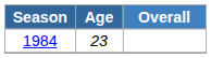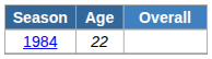 <table class="wikitable" style="font-size:95%; text-align:center; border:grey solid 1px; border-collapse:collapse; background:#ffffff;">
 <tr>
 <th style="background-color:#369; color:white; width:60px;"> Season </th>
 <th style="background-color:#369; color:white; width:40px;"> Age </th>
 <th style="background-color:#4180be; color:white; width:75px;">Overall</th>
 </tr>
 <tr>
 <td><a href='#'>1984</a></td>
-<td><em>23</em></td>
+<td><em>22</em></td>
 <td></td>
 </tr>
 <tr>
 </tr>
 </table>
